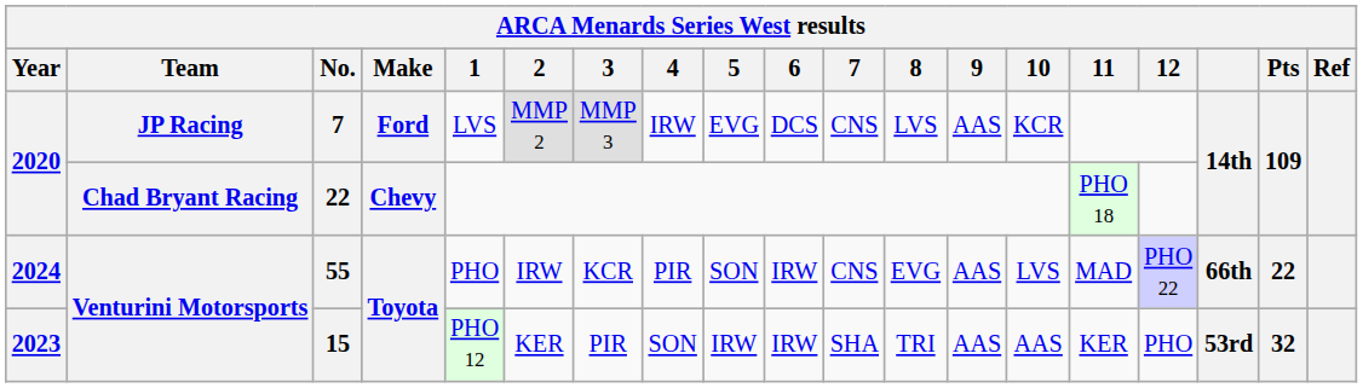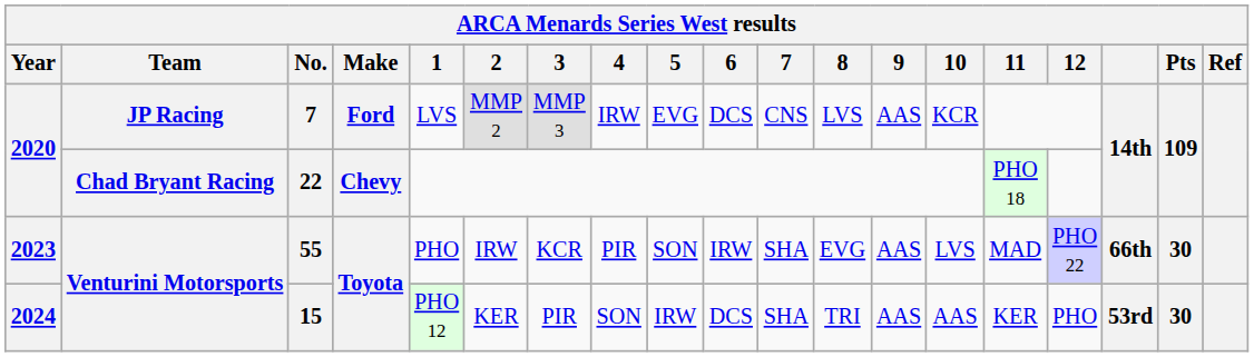 <table class="wikitable" style="text-align:center; font-size:75%">
 <tr>
 <th colspan=19><a href='#'>ARCA Menards Series West</a> results</th>
 </tr>
 <tr>
 <th>Year</th>
 <th>Team</th>
 <th>No.</th>
 <th>Make</th>
 <th>1</th>
 <th>2</th>
 <th>3</th>
 <th>4</th>
 <th>5</th>
 <th>6</th>
 <th>7</th>
 <th>8</th>
 <th>9</th>
 <th>10</th>
 <th>11</th>
 <th>12</th>
 <th></th>
 <th>Pts</th>
 <th>Ref</th>
 </tr>
 <tr>
 <th rowspan=2><a href='#'>2020</a></th>
 <th><a href='#'>JP Racing</a></th>
 <th>7</th>
 <th><a href='#'>Ford</a></th>
 <td><a href='#'>LVS</a></td>
 <td style="background:#DFDFDF;"><a href='#'>MMP</a><br><small>2</small></td>
 <td style="background:#DFDFDF;"><a href='#'>MMP</a><br><small>3</small></td>
 <td><a href='#'>IRW</a></td>
 <td><a href='#'>EVG</a></td>
 <td><a href='#'>DCS</a></td>
 <td><a href='#'>CNS</a></td>
 <td><a href='#'>LVS</a></td>
 <td><a href='#'>AAS</a></td>
 <td><a href='#'>KCR</a></td>
 <td colspan=2></td>
 <th rowspan=2>14th</th>
 <th rowspan=2>109</th>
 <th rowspan=2></th>
 </tr>
 <tr>
 <th><a href='#'>Chad Bryant Racing</a></th>
 <th>22</th>
 <th><a href='#'>Chevy</a></th>
 <td colspan=10></td>
 <td style="background:#DFFFDF;"><a href='#'>PHO</a><br><small>18</small></td>
 <td></td>
 </tr>
 <tr>
-<th><a href='#'>2024</a></th>
+<th><a href='#'>2023</a></th>
 <th rowspan=2><a href='#'>Venturini Motorsports</a></th>
 <th>55</th>
 <th rowspan=2><a href='#'>Toyota</a></th>
 <td><a href='#'>PHO</a></td>
 <td><a href='#'>IRW</a></td>
 <td><a href='#'>KCR</a></td>
 <td><a href='#'>PIR</a></td>
 <td><a href='#'>SON</a></td>
 <td><a href='#'>IRW</a></td>
-<td><a href='#'>CNS</a></td>
+<td><a href='#'>SHA</a></td>
 <td><a href='#'>EVG</a></td>
 <td><a href='#'>AAS</a></td>
 <td><a href='#'>LVS</a></td>
 <td><a href='#'>MAD</a></td>
 <td style="background:#CFCFFF;"><a href='#'>PHO</a><br><small>22</small></td>
 <th>66th</th>
-<th>22</th>
+<th>30</th>
 <th></th>
 </tr>
 <tr>
-<th><a href='#'>2023</a></th>
+<th><a href='#'>2024</a></th>
 <th>15</th>
 <td style="background:#DFFFDF;"><a href='#'>PHO</a><br><small>12</small></td>
 <td><a href='#'>KER</a></td>
 <td><a href='#'>PIR</a></td>
 <td><a href='#'>SON</a></td>
 <td><a href='#'>IRW</a></td>
-<td><a href='#'>IRW</a></td>
+<td><a href='#'>DCS</a></td>
 <td><a href='#'>SHA</a></td>
 <td><a href='#'>TRI</a></td>
 <td><a href='#'>AAS</a></td>
 <td><a href='#'>AAS</a></td>
 <td><a href='#'>KER</a></td>
 <td><a href='#'>PHO</a></td>
 <th>53rd</th>
-<th>32</th>
+<th>30</th>
 <th></th>
 </tr>
 </table>
